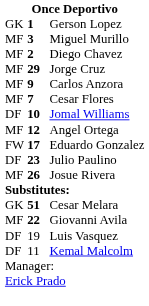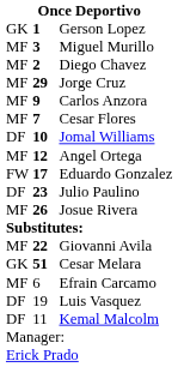 <table style="font-size: 90%" cellspacing="0" cellpadding="0" align=center>
 <tr>
 <td colspan="5" style="padding-top: 0.6em; text-align:center"><strong>Once Deportivo</strong></td>
 </tr>
 <tr>
 <th width="25"></th>
 <th width="25"></th>
 </tr>
 <tr>
 <td>GK</td>
 <td><strong>1</strong></td>
 <td> Gerson Lopez</td>
 <td></td>
 </tr>
 <tr>
 <td>MF</td>
 <td><strong>3</strong></td>
 <td> Miguel Murillo</td>
 <td> </td>
 </tr>
 <tr>
 <td>MF</td>
 <td><strong>2</strong></td>
 <td> Diego Chavez</td>
 </tr>
 <tr>
 <td>MF</td>
 <td><strong>29</strong></td>
 <td> Jorge Cruz</td>
 </tr>
 <tr>
 <td>MF</td>
 <td><strong>9</strong></td>
 <td> Carlos Anzora</td>
 </tr>
 <tr>
 <td>MF</td>
 <td><strong>7</strong></td>
 <td> Cesar Flores</td>
 </tr>
 <tr>
 <td>DF</td>
 <td><strong>10</strong></td>
 <td> <a href='#'>Jomal Williams</a></td>
 <td></td>
 </tr>
 <tr>
 <td>MF</td>
 <td><strong>12</strong></td>
 <td> Angel Ortega</td>
 <td></td>
 </tr>
 <tr>
 <td>FW</td>
 <td><strong>17</strong></td>
 <td> Eduardo Gonzalez</td>
 <td></td>
 </tr>
 <tr>
 <td>DF</td>
 <td><strong>23</strong></td>
 <td> Julio Paulino</td>
 <td></td>
 </tr>
 <tr>
 <td>MF</td>
 <td><strong>26</strong></td>
 <td> Josue Rivera</td>
 <td></td>
 </tr>
 <tr>
 <td colspan=5><strong>Substitutes:</strong></td>
 </tr>
 <tr>
+<td>MF</td>
+<td><strong>22<em></td>
+<td> Giovanni Avila</td>
+<td></td>
+<td></td>
+</tr>
+<tr>
 <td>GK</td>
 <td><strong>51</strong></td>
 <td> Cesar Melara</td>
 <td></td>
 <td></td>
 </tr>
 <tr>
 <td>MF</td>
-<td><strong>22<em></td>
-<td> Giovanni Avila</td>
+<td></strong>6<strong></td>
+<td> Efrain Carcamo</td>
 <td></td>
-<td></td>
+<td> </td>
 </tr>
 <tr>
 <td>DF</td>
 <td></strong>19<strong></td>
 <td> Luis Vasquez</td>
 <td></td>
 </tr>
 <tr>
 <td>DF</td>
 <td></strong>11<strong></td>
 <td> <a href='#'>Kemal Malcolm</a></td>
 <td> </td>
 </tr>
 <tr>
 <td colspan=5></strong>Manager:<strong></td>
 </tr>
 <tr>
 <td colspan=5> <a href='#'>Erick Prado</a></td>
 </tr>
 </table>
